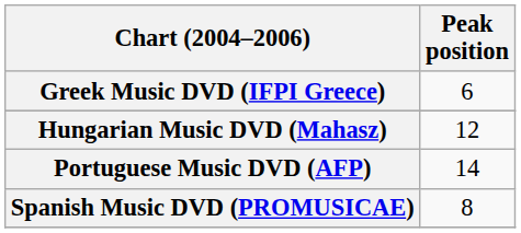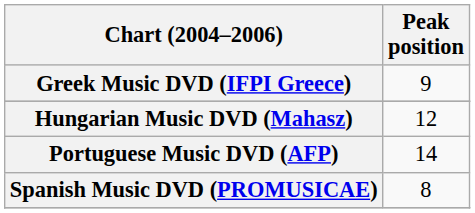 <table class="wikitable sortable plainrowheaders" style="text-align:center">
 <tr>
 <th scope="col">Chart (2004–2006)</th>
 <th scope="col">Peak<br>position</th>
 </tr>
 <tr>
 <th scope="row">Greek Music DVD (<a href='#'>IFPI Greece</a>)</th>
-<td style="text-align:center;">6</td>
+<td style="text-align:center;">9</td>
 </tr>
 <tr>
 </tr>
 <tr>
 <th scope="row">Hungarian Music DVD (<a href='#'>Mahasz</a>)</th>
 <td align="center">12</td>
 </tr>
 <tr>
 <th scope="row">Portuguese Music DVD (<a href='#'>AFP</a>)</th>
 <td>14</td>
 </tr>
 <tr>
 <th scope="row">Spanish Music DVD (<a href='#'>PROMUSICAE</a>)</th>
 <td align="center">8</td>
 </tr>
 <tr>
 </tr>
 <tr>
 </tr>
 </table>
